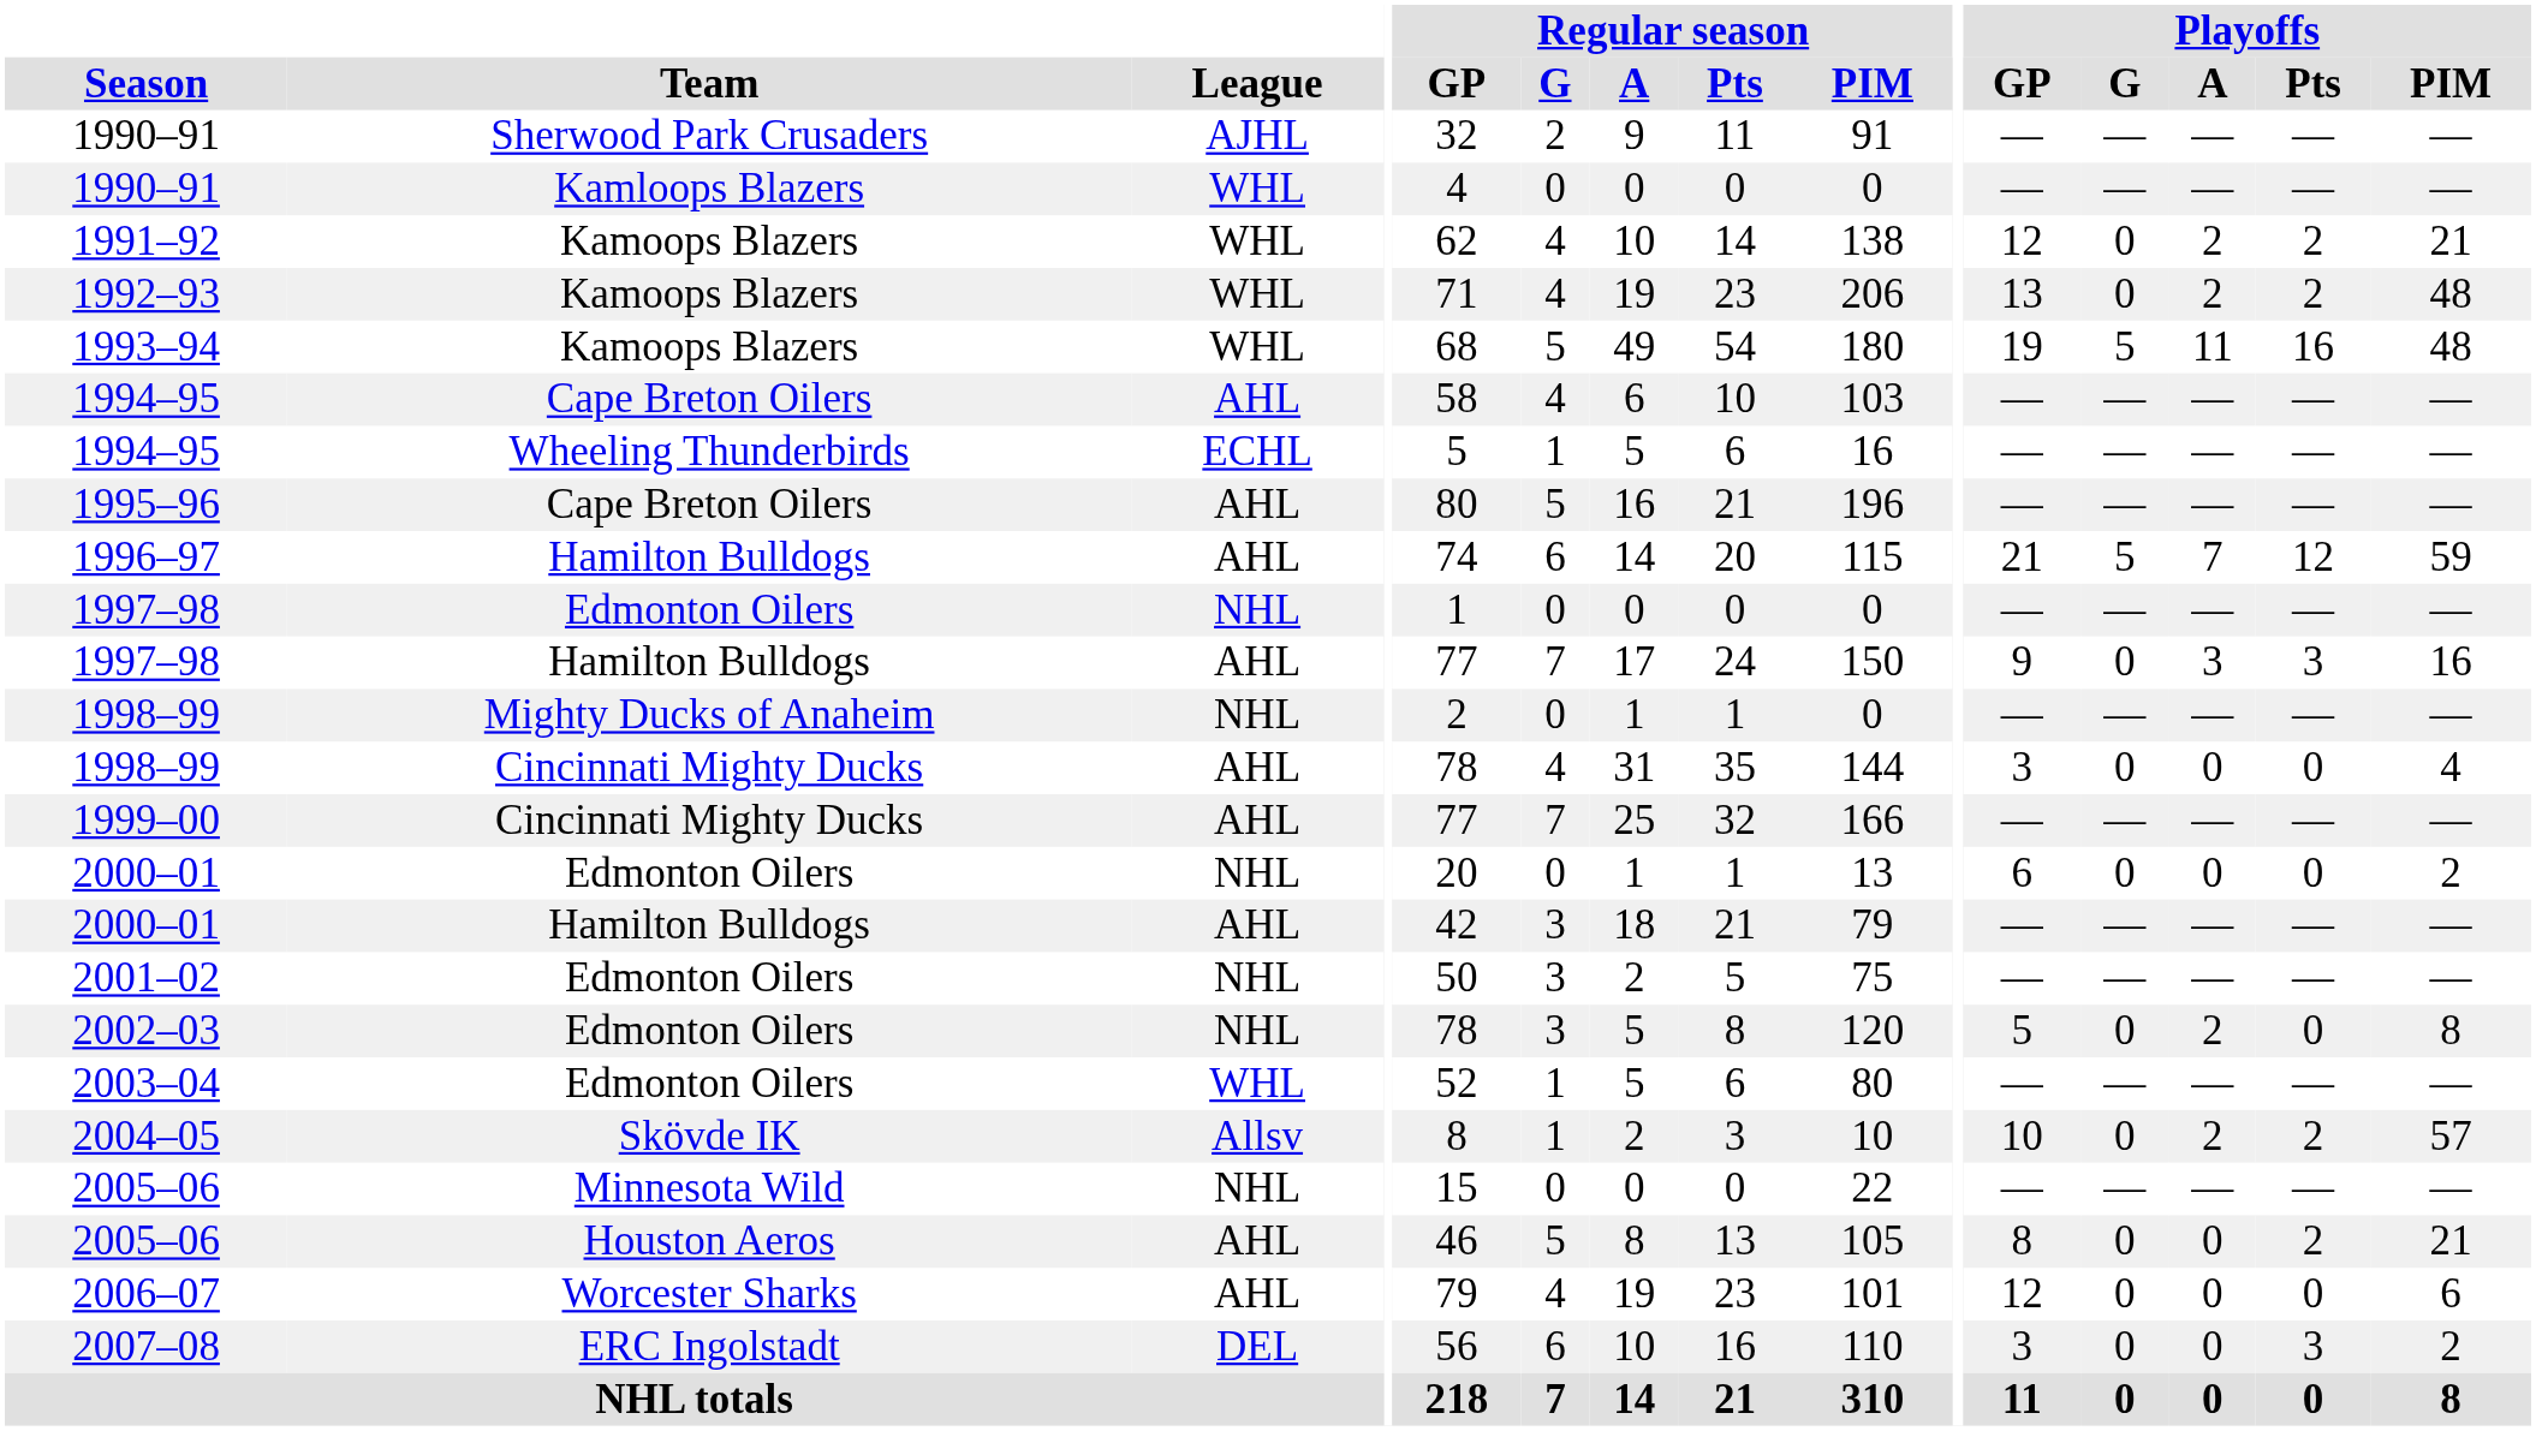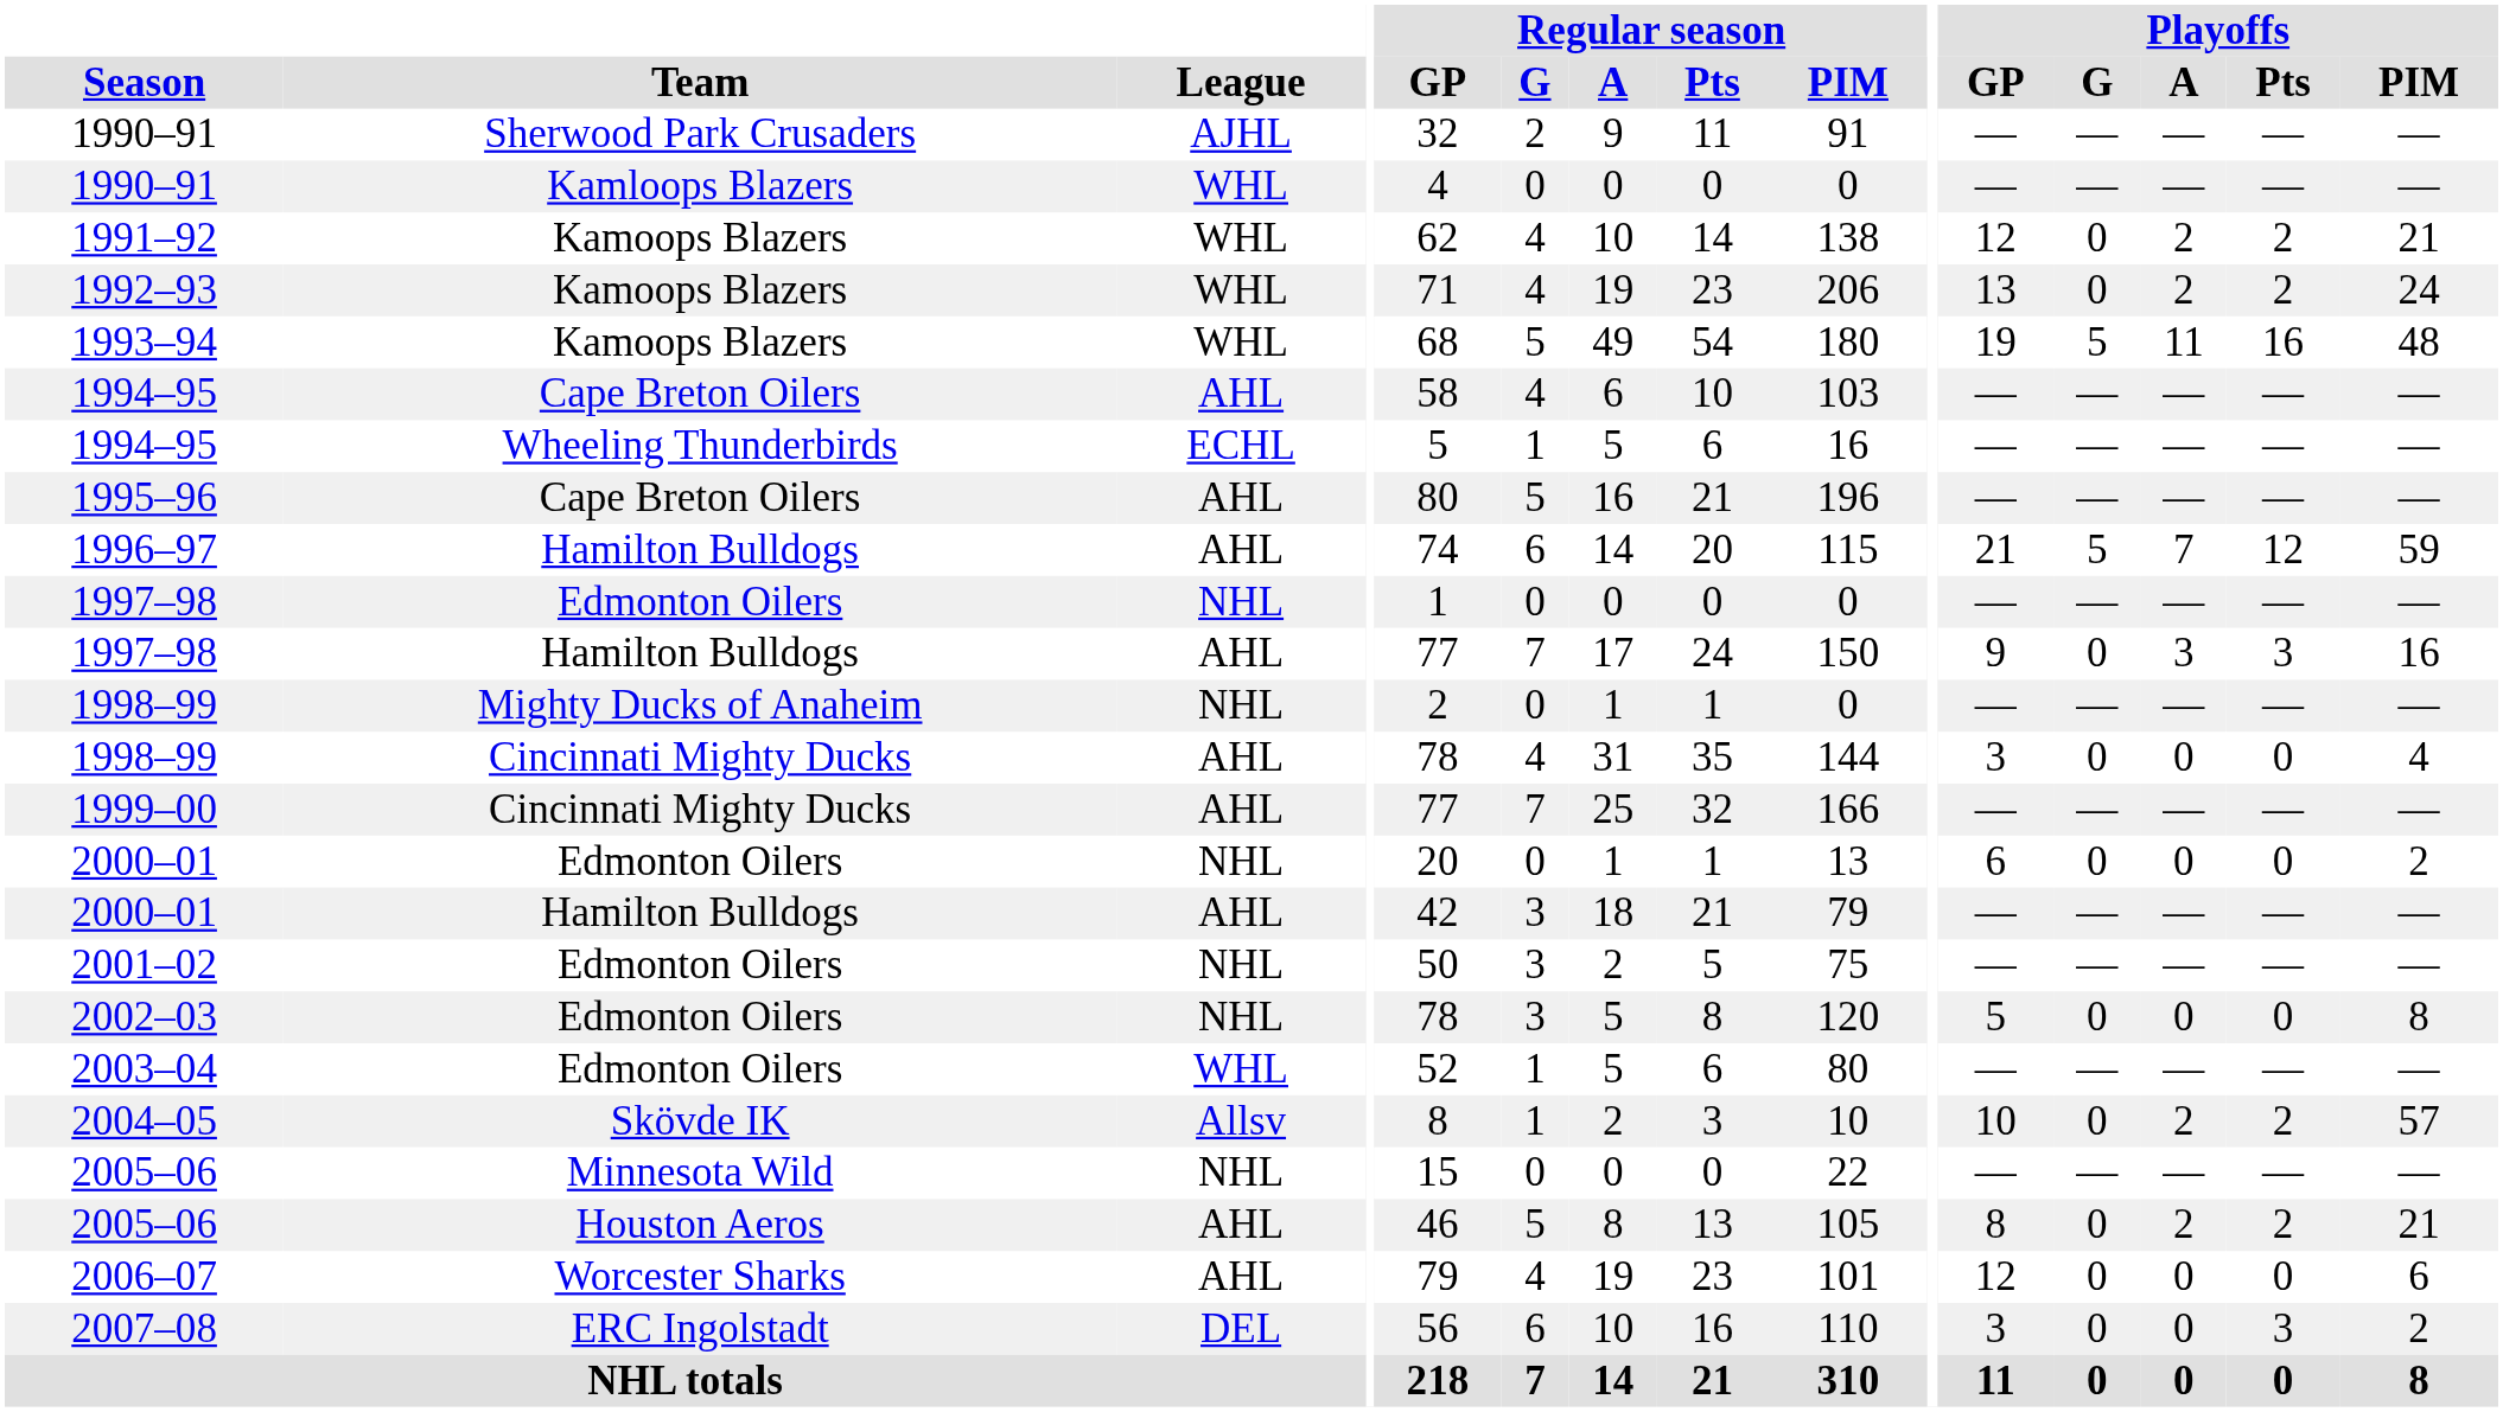 <table border="0" cellpadding="1" cellspacing="0" style="text-align:center; width:60em">
 <tr bgcolor="#e0e0e0">
 <th colspan="3" bgcolor="#ffffff"></th>
 <th rowspan="100" bgcolor="#ffffff"></th>
 <th colspan="5"><a href='#'>Regular season</a></th>
 <th rowspan="100" bgcolor="#ffffff"></th>
 <th colspan="5"><a href='#'>Playoffs</a></th>
 </tr>
 <tr bgcolor="#e0e0e0">
 <th><a href='#'>Season</a></th>
 <th>Team</th>
 <th>League</th>
 <th>GP</th>
 <th><a href='#'>G</a></th>
 <th><a href='#'>A</a></th>
 <th><a href='#'>Pts</a></th>
 <th><a href='#'>PIM</a></th>
 <th>GP</th>
 <th>G</th>
 <th>A</th>
 <th>Pts</th>
 <th>PIM</th>
 </tr>
 <tr>
 <td>1990–91</td>
 <td><a href='#'>Sherwood Park Crusaders</a></td>
 <td><a href='#'>AJHL</a></td>
 <td>32</td>
 <td>2</td>
 <td>9</td>
 <td>11</td>
 <td>91</td>
 <td>—</td>
 <td>—</td>
 <td>—</td>
 <td>—</td>
 <td>—</td>
 </tr>
 <tr bgcolor="#f0f0f0">
 <td><a href='#'>1990–91</a></td>
 <td><a href='#'>Kamloops Blazers</a></td>
 <td><a href='#'>WHL</a></td>
 <td>4</td>
 <td>0</td>
 <td>0</td>
 <td>0</td>
 <td>0</td>
 <td>—</td>
 <td>—</td>
 <td>—</td>
 <td>—</td>
 <td>—</td>
 </tr>
 <tr>
 <td><a href='#'>1991–92</a></td>
 <td>Kamoops Blazers</td>
 <td>WHL</td>
 <td>62</td>
 <td>4</td>
 <td>10</td>
 <td>14</td>
 <td>138</td>
 <td>12</td>
 <td>0</td>
 <td>2</td>
 <td>2</td>
 <td>21</td>
 </tr>
 <tr bgcolor="#f0f0f0">
 <td><a href='#'>1992–93</a></td>
 <td>Kamoops Blazers</td>
 <td>WHL</td>
 <td>71</td>
 <td>4</td>
 <td>19</td>
 <td>23</td>
 <td>206</td>
 <td>13</td>
 <td>0</td>
 <td>2</td>
 <td>2</td>
-<td>48</td>
+<td>24</td>
 </tr>
 <tr>
 <td><a href='#'>1993–94</a></td>
 <td>Kamoops Blazers</td>
 <td>WHL</td>
 <td>68</td>
 <td>5</td>
 <td>49</td>
 <td>54</td>
 <td>180</td>
 <td>19</td>
 <td>5</td>
 <td>11</td>
 <td>16</td>
 <td>48</td>
 </tr>
 <tr bgcolor="#f0f0f0">
 <td><a href='#'>1994–95</a></td>
 <td><a href='#'>Cape Breton Oilers</a></td>
 <td><a href='#'>AHL</a></td>
 <td>58</td>
 <td>4</td>
 <td>6</td>
 <td>10</td>
 <td>103</td>
 <td>—</td>
 <td>—</td>
 <td>—</td>
 <td>—</td>
 <td>—</td>
 </tr>
 <tr>
 <td><a href='#'>1994–95</a></td>
 <td><a href='#'>Wheeling Thunderbirds</a></td>
 <td><a href='#'>ECHL</a></td>
 <td>5</td>
 <td>1</td>
 <td>5</td>
 <td>6</td>
 <td>16</td>
 <td>—</td>
 <td>—</td>
 <td>—</td>
 <td>—</td>
 <td>—</td>
 </tr>
 <tr bgcolor="#f0f0f0">
 <td><a href='#'>1995–96</a></td>
 <td>Cape Breton Oilers</td>
 <td>AHL</td>
 <td>80</td>
 <td>5</td>
 <td>16</td>
 <td>21</td>
 <td>196</td>
 <td>—</td>
 <td>—</td>
 <td>—</td>
 <td>—</td>
 <td>—</td>
 </tr>
 <tr>
 <td><a href='#'>1996–97</a></td>
 <td><a href='#'>Hamilton Bulldogs</a></td>
 <td>AHL</td>
 <td>74</td>
 <td>6</td>
 <td>14</td>
 <td>20</td>
 <td>115</td>
 <td>21</td>
 <td>5</td>
 <td>7</td>
 <td>12</td>
 <td>59</td>
 </tr>
 <tr bgcolor="#f0f0f0">
 <td><a href='#'>1997–98</a></td>
 <td><a href='#'>Edmonton Oilers</a></td>
 <td><a href='#'>NHL</a></td>
 <td>1</td>
 <td>0</td>
 <td>0</td>
 <td>0</td>
 <td>0</td>
 <td>—</td>
 <td>—</td>
 <td>—</td>
 <td>—</td>
 <td>—</td>
 </tr>
 <tr>
 <td><a href='#'>1997–98</a></td>
 <td>Hamilton Bulldogs</td>
 <td>AHL</td>
 <td>77</td>
 <td>7</td>
 <td>17</td>
 <td>24</td>
 <td>150</td>
 <td>9</td>
 <td>0</td>
 <td>3</td>
 <td>3</td>
 <td>16</td>
 </tr>
 <tr bgcolor="#f0f0f0">
 <td><a href='#'>1998–99</a></td>
 <td><a href='#'>Mighty Ducks of Anaheim</a></td>
 <td>NHL</td>
 <td>2</td>
 <td>0</td>
 <td>1</td>
 <td>1</td>
 <td>0</td>
 <td>—</td>
 <td>—</td>
 <td>—</td>
 <td>—</td>
 <td>—</td>
 </tr>
 <tr>
 <td><a href='#'>1998–99</a></td>
 <td><a href='#'>Cincinnati Mighty Ducks</a></td>
 <td>AHL</td>
 <td>78</td>
 <td>4</td>
 <td>31</td>
 <td>35</td>
 <td>144</td>
 <td>3</td>
 <td>0</td>
 <td>0</td>
 <td>0</td>
 <td>4</td>
 </tr>
 <tr bgcolor="#f0f0f0">
 <td><a href='#'>1999–00</a></td>
 <td>Cincinnati Mighty Ducks</td>
 <td>AHL</td>
 <td>77</td>
 <td>7</td>
 <td>25</td>
 <td>32</td>
 <td>166</td>
 <td>—</td>
 <td>—</td>
 <td>—</td>
 <td>—</td>
 <td>—</td>
 </tr>
 <tr>
 <td><a href='#'>2000–01</a></td>
 <td>Edmonton Oilers</td>
 <td>NHL</td>
 <td>20</td>
 <td>0</td>
 <td>1</td>
 <td>1</td>
 <td>13</td>
 <td>6</td>
 <td>0</td>
 <td>0</td>
 <td>0</td>
 <td>2</td>
 </tr>
 <tr bgcolor="#f0f0f0">
 <td><a href='#'>2000–01</a></td>
 <td>Hamilton Bulldogs</td>
 <td>AHL</td>
 <td>42</td>
 <td>3</td>
 <td>18</td>
 <td>21</td>
 <td>79</td>
 <td>—</td>
 <td>—</td>
 <td>—</td>
 <td>—</td>
 <td>—</td>
 </tr>
 <tr>
 <td><a href='#'>2001–02</a></td>
 <td>Edmonton Oilers</td>
 <td>NHL</td>
 <td>50</td>
 <td>3</td>
 <td>2</td>
 <td>5</td>
 <td>75</td>
 <td>—</td>
 <td>—</td>
 <td>—</td>
 <td>—</td>
 <td>—</td>
 </tr>
 <tr bgcolor="#f0f0f0">
 <td><a href='#'>2002–03</a></td>
 <td>Edmonton Oilers</td>
 <td>NHL</td>
 <td>78</td>
 <td>3</td>
 <td>5</td>
 <td>8</td>
 <td>120</td>
 <td>5</td>
 <td>0</td>
-<td>2</td>
+<td>0</td>
 <td>0</td>
 <td>8</td>
 </tr>
 <tr>
 <td><a href='#'>2003–04</a></td>
 <td>Edmonton Oilers</td>
 <td><a href='#'>WHL</a></td>
 <td>52</td>
 <td>1</td>
 <td>5</td>
 <td>6</td>
 <td>80</td>
 <td>—</td>
 <td>—</td>
 <td>—</td>
 <td>—</td>
 <td>—</td>
 </tr>
 <tr bgcolor="#f0f0f0">
 <td><a href='#'>2004–05</a></td>
 <td><a href='#'>Skövde IK</a></td>
 <td><a href='#'>Allsv</a></td>
 <td>8</td>
 <td>1</td>
 <td>2</td>
 <td>3</td>
 <td>10</td>
 <td>10</td>
 <td>0</td>
 <td>2</td>
 <td>2</td>
 <td>57</td>
 </tr>
 <tr>
 <td><a href='#'>2005–06</a></td>
 <td><a href='#'>Minnesota Wild</a></td>
 <td>NHL</td>
 <td>15</td>
 <td>0</td>
 <td>0</td>
 <td>0</td>
 <td>22</td>
 <td>—</td>
 <td>—</td>
 <td>—</td>
 <td>—</td>
 <td>—</td>
 </tr>
 <tr bgcolor="#f0f0f0">
 <td><a href='#'>2005–06</a></td>
 <td><a href='#'>Houston Aeros</a></td>
 <td>AHL</td>
 <td>46</td>
 <td>5</td>
 <td>8</td>
 <td>13</td>
 <td>105</td>
 <td>8</td>
 <td>0</td>
-<td>0</td>
+<td>2</td>
 <td>2</td>
 <td>21</td>
 </tr>
 <tr>
 <td><a href='#'>2006–07</a></td>
 <td><a href='#'>Worcester Sharks</a></td>
 <td>AHL</td>
 <td>79</td>
 <td>4</td>
 <td>19</td>
 <td>23</td>
 <td>101</td>
 <td>12</td>
 <td>0</td>
 <td>0</td>
 <td>0</td>
 <td>6</td>
 </tr>
 <tr bgcolor="#f0f0f0">
 <td><a href='#'>2007–08</a></td>
 <td><a href='#'>ERC Ingolstadt</a></td>
 <td><a href='#'>DEL</a></td>
 <td>56</td>
 <td>6</td>
 <td>10</td>
 <td>16</td>
 <td>110</td>
 <td>3</td>
 <td>0</td>
 <td>0</td>
 <td>3</td>
 <td>2</td>
 </tr>
 <tr bgcolor="#e0e0e0">
 <th colspan="3">NHL totals</th>
 <th>218</th>
 <th>7</th>
 <th>14</th>
 <th>21</th>
 <th>310</th>
 <th>11</th>
 <th>0</th>
 <th>0</th>
 <th>0</th>
 <th>8</th>
 </tr>
 </table>
